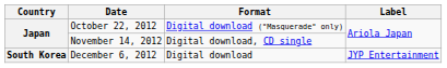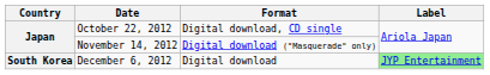 <table class="wikitable plainrowheaders">
 <tr>
 <th scope="col">Country</th>
 <th>Date</th>
 <th>Format</th>
 <th>Label</th>
 </tr>
 <tr>
 <th scope="row" rowspan="2">Japan</th>
 <td>October 22, 2012</td>
-<td><a href='#'>Digital download</a> <small>("Masquerade" only)</small></td>
+<td>Digital download, <a href='#'>CD single</a></td>
 <td rowspan="2"><a href='#'>Ariola Japan</a></td>
 </tr>
 <tr>
 <td>November 14, 2012</td>
-<td>Digital download, <a href='#'>CD single</a></td>
+<td><a href='#'>Digital download</a> <small>("Masquerade" only)</small></td>
 </tr>
 <tr>
 <th scope="row">South Korea</th>
 <td>December 6, 2012</td>
 <td>Digital download</td>
-<td><a href='#'>JYP Entertainment</a></td>
+<td style="background: lightgreen;"><a href='#'>JYP Entertainment</a></td>
 </tr>
 </table>
